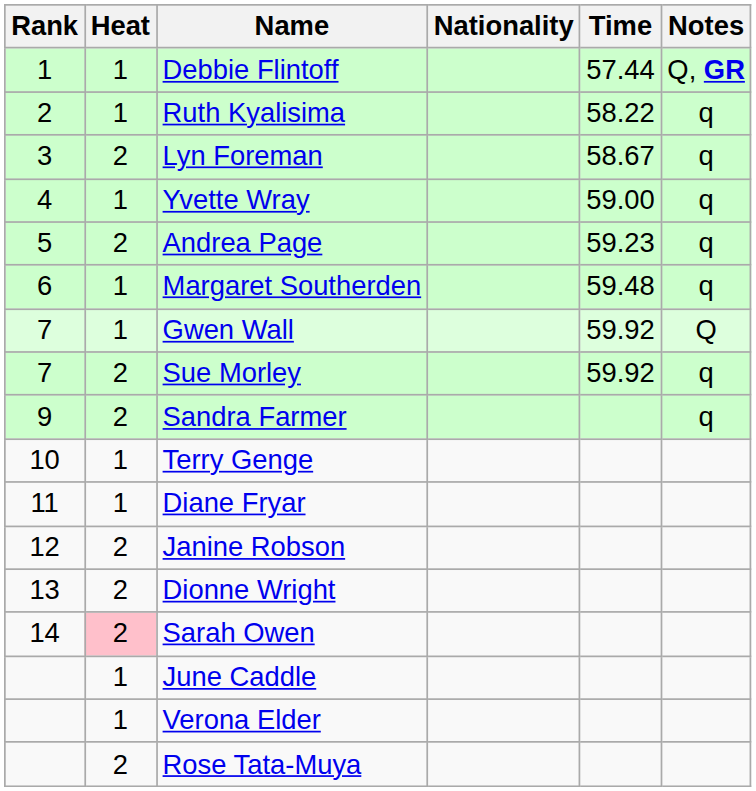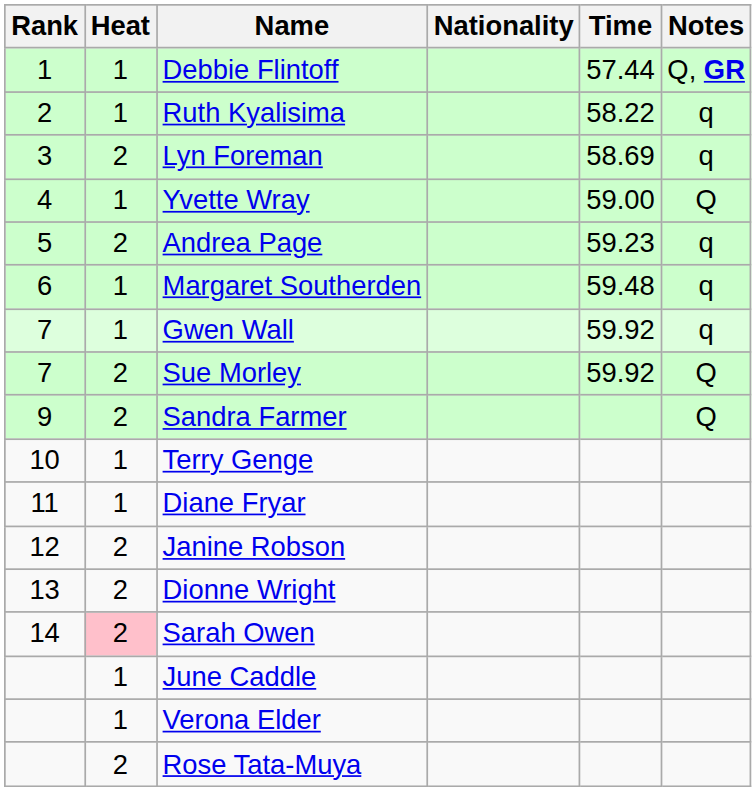 <table class="wikitable sortable" style="text-align:center">
 <tr>
 <th>Rank</th>
 <th>Heat</th>
 <th>Name</th>
 <th>Nationality</th>
 <th>Time</th>
 <th>Notes</th>
 </tr>
 <tr bgcolor=ccffcc>
 <td>1</td>
 <td>1</td>
 <td align=left><a href='#'>Debbie Flintoff</a></td>
 <td align=left></td>
 <td>57.44</td>
 <td>Q, <strong><a href='#'>GR</a></strong></td>
 </tr>
 <tr bgcolor=ccffcc>
 <td>2</td>
 <td>1</td>
 <td align=left><a href='#'>Ruth Kyalisima</a></td>
 <td align=left></td>
 <td>58.22</td>
 <td>q</td>
 </tr>
 <tr bgcolor=ccffcc>
 <td>3</td>
 <td>2</td>
 <td align=left><a href='#'>Lyn Foreman</a></td>
 <td align=left></td>
-<td>58.67</td>
+<td>58.69</td>
 <td>q</td>
 </tr>
 <tr bgcolor=ccffcc>
 <td>4</td>
 <td>1</td>
 <td align=left><a href='#'>Yvette Wray</a></td>
 <td align=left></td>
 <td>59.00</td>
-<td>q</td>
+<td>Q</td>
 </tr>
 <tr bgcolor=ccffcc>
 <td>5</td>
 <td>2</td>
 <td align=left><a href='#'>Andrea Page</a></td>
 <td align=left></td>
 <td>59.23</td>
 <td>q</td>
 </tr>
 <tr bgcolor=ccffcc>
 <td>6</td>
 <td>1</td>
 <td align=left><a href='#'>Margaret Southerden</a></td>
 <td align=left></td>
 <td>59.48</td>
 <td>q</td>
 </tr>
 <tr bgcolor=ddffdd>
 <td>7</td>
 <td>1</td>
 <td align=left><a href='#'>Gwen Wall</a></td>
 <td align=left></td>
 <td>59.92</td>
-<td>Q</td>
+<td>q</td>
 </tr>
 <tr bgcolor=ccffcc>
 <td>7</td>
 <td>2</td>
 <td align=left><a href='#'>Sue Morley</a></td>
 <td align=left></td>
 <td>59.92</td>
-<td>q</td>
+<td>Q</td>
 </tr>
 <tr bgcolor=ccffcc>
 <td>9</td>
 <td>2</td>
 <td align=left><a href='#'>Sandra Farmer</a></td>
 <td align=left></td>
 <td></td>
-<td>q</td>
+<td>Q</td>
 </tr>
 <tr>
 <td>10</td>
 <td>1</td>
 <td align=left><a href='#'>Terry Genge</a></td>
 <td align=left></td>
 <td></td>
 <td></td>
 </tr>
 <tr>
 <td>11</td>
 <td>1</td>
 <td align=left><a href='#'>Diane Fryar</a></td>
 <td align=left></td>
 <td></td>
 <td></td>
 </tr>
 <tr>
 <td>12</td>
 <td>2</td>
 <td align=left><a href='#'>Janine Robson</a></td>
 <td align=left></td>
 <td></td>
 <td></td>
 </tr>
 <tr>
 <td>13</td>
 <td>2</td>
 <td align=left><a href='#'>Dionne Wright</a></td>
 <td align=left></td>
 <td></td>
 <td></td>
 </tr>
 <tr>
 <td>14</td>
 <td style="background: pink;">2</td>
 <td align=left><a href='#'>Sarah Owen</a></td>
 <td align=left></td>
 <td></td>
 <td></td>
 </tr>
 <tr>
 <td></td>
 <td>1</td>
 <td align=left><a href='#'>June Caddle</a></td>
 <td align=left></td>
 <td></td>
 <td></td>
 </tr>
 <tr>
 <td></td>
 <td>1</td>
 <td align=left><a href='#'>Verona Elder</a></td>
 <td align=left></td>
 <td></td>
 <td></td>
 </tr>
 <tr>
 <td></td>
 <td>2</td>
 <td align=left><a href='#'>Rose Tata-Muya</a></td>
 <td align=left></td>
 <td></td>
 <td></td>
 </tr>
 </table>
